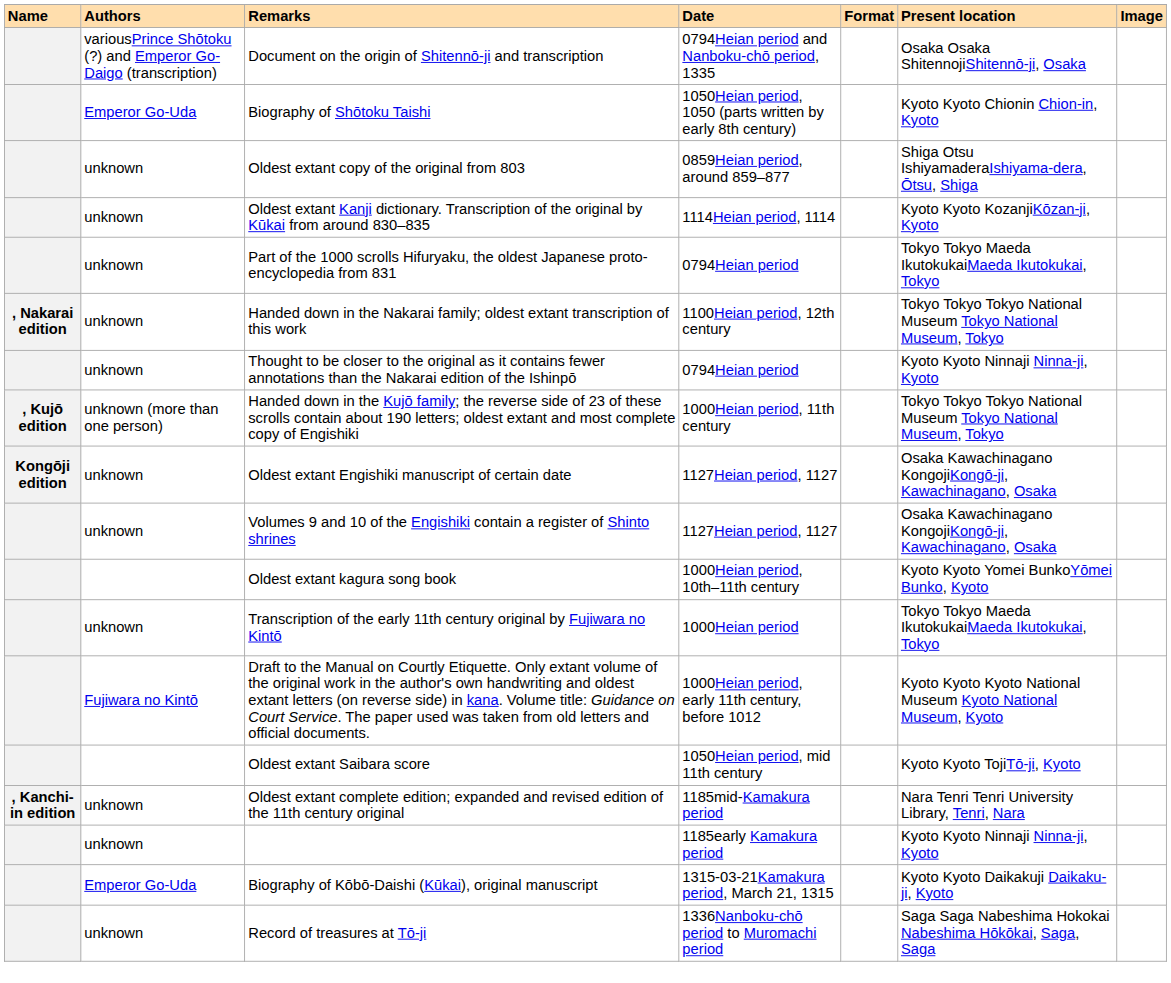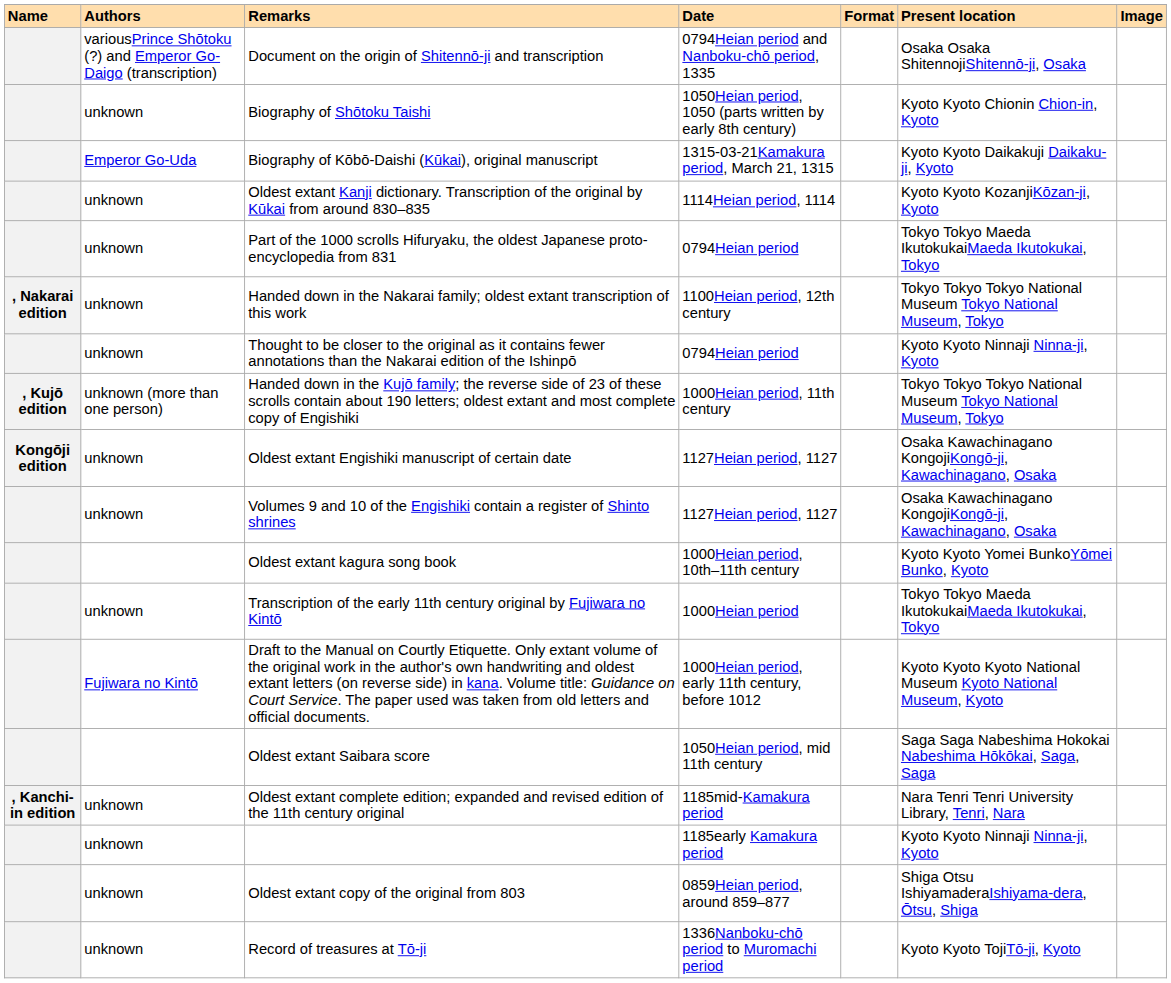 <table class="wikitable sortable" style="width:100%; background:#fff;">
 <tr>
 </tr>
 <tr>
 <th span="col" style="text-align:left; background:#ffdead;">Name</th>
 <th span="col" style="text-align:left; background:#ffdead;">Authors</th>
 <th span="col" style="text-align:left; background:#ffdead;" class="unsortable">Remarks</th>
 <th span="col" style="text-align:left; background:#ffdead;">Date</th>
 <th span="col" style="text-align:left; background:#ffdead;">Format</th>
 <th span="col" style="text-align:left; background:#ffdead;">Present location</th>
 <th span="col" style="text-align:left; background:#ffdead;" class="unsortable">Image</th>
 </tr>
 <tr>
 <th span="row"></th>
 <td><span>various</span><a href='#'>Prince Shōtoku</a> (?) and <a href='#'>Emperor Go-Daigo</a> (transcription)</td>
 <td>Document on the origin of <a href='#'>Shitennō-ji</a> and transcription</td>
 <td><span>0794</span><a href='#'>Heian period</a> and <a href='#'>Nanboku-chō period</a>, 1335</td>
 <td></td>
 <td><span>Osaka Osaka Shitennoji</span><a href='#'>Shitennō-ji</a>, <a href='#'>Osaka</a></td>
 <td></td>
 </tr>
 <tr>
 <th span="row"></th>
-<td><a href='#'>Emperor Go-Uda</a></td>
+<td>unknown</td>
 <td>Biography of <a href='#'>Shōtoku Taishi</a></td>
 <td><span>1050</span><a href='#'>Heian period</a>, 1050 (parts written by early 8th century)</td>
 <td></td>
 <td><span>Kyoto Kyoto Chionin</span> <a href='#'>Chion-in</a>, <a href='#'>Kyoto</a></td>
 <td></td>
 </tr>
 <tr>
 <th span="row"></th>
-<td>unknown</td>
-<td>Oldest extant copy of the original from 803</td>
-<td><span>0859</span><a href='#'>Heian period</a>, around 859–877</td>
+<td><a href='#'>Emperor Go-Uda</a></td>
+<td>Biography of Kōbō-Daishi (<a href='#'>Kūkai</a>), original manuscript</td>
+<td><span>1315-03-21</span><a href='#'>Kamakura period</a>, March 21, 1315</td>
 <td></td>
-<td><span>Shiga Otsu Ishiyamadera</span><a href='#'>Ishiyama-dera</a>, <a href='#'>Ōtsu</a>, <a href='#'>Shiga</a></td>
+<td><span>Kyoto Kyoto Daikakuji</span> <a href='#'>Daikaku-ji</a>, <a href='#'>Kyoto</a></td>
 <td></td>
 </tr>
 <tr>
 <th span="row"></th>
 <td>unknown</td>
 <td>Oldest extant <a href='#'>Kanji</a> dictionary. Transcription of the original by <a href='#'>Kūkai</a> from around 830–835</td>
 <td><span>1114</span><a href='#'>Heian period</a>, 1114</td>
 <td></td>
 <td><span>Kyoto Kyoto Kozanji</span><a href='#'>Kōzan-ji</a>, <a href='#'>Kyoto</a></td>
 <td></td>
 </tr>
 <tr>
 <th span="row"></th>
 <td>unknown</td>
 <td>Part of the 1000 scrolls Hifuryaku, the oldest Japanese proto-encyclopedia from 831</td>
 <td><span>0794</span><a href='#'>Heian period</a></td>
 <td></td>
 <td><span>Tokyo Tokyo Maeda Ikutokukai</span><a href='#'>Maeda Ikutokukai</a>, <a href='#'>Tokyo</a></td>
 <td></td>
 </tr>
 <tr>
 <th span="row">, Nakarai edition</th>
 <td>unknown</td>
 <td>Handed down in the Nakarai family; oldest extant transcription of this work</td>
 <td><span>1100</span><a href='#'>Heian period</a>, 12th century</td>
 <td></td>
 <td><span>Tokyo Tokyo Tokyo National Museum</span> <a href='#'>Tokyo National Museum</a>, <a href='#'>Tokyo</a></td>
 <td></td>
 </tr>
 <tr>
 <th span="row"></th>
 <td>unknown</td>
 <td>Thought to be closer to the original as it contains fewer annotations than the Nakarai edition of the Ishinpō</td>
 <td><span>0794</span><a href='#'>Heian period</a></td>
 <td></td>
 <td><span>Kyoto Kyoto Ninnaji</span> <a href='#'>Ninna-ji</a>, <a href='#'>Kyoto</a></td>
 <td></td>
 </tr>
 <tr>
 <th span="row">, Kujō edition</th>
 <td>unknown (more than one person)</td>
 <td>Handed down in the <a href='#'>Kujō family</a>; the reverse side of 23 of these scrolls contain about 190 letters; oldest extant and most complete copy of Engishiki</td>
 <td><span>1000</span><a href='#'>Heian period</a>, 11th century</td>
 <td></td>
 <td><span>Tokyo Tokyo Tokyo National Museum</span> <a href='#'>Tokyo National Museum</a>, <a href='#'>Tokyo</a></td>
 <td></td>
 </tr>
 <tr>
 <th span="row"> Kongōji edition</th>
 <td>unknown</td>
 <td>Oldest extant Engishiki manuscript of certain date</td>
 <td><span>1127</span><a href='#'>Heian period</a>, 1127</td>
 <td></td>
 <td><span>Osaka Kawachinagano Kongoji</span><a href='#'>Kongō-ji</a>, <a href='#'>Kawachinagano</a>, <a href='#'>Osaka</a></td>
 <td></td>
 </tr>
 <tr>
 <th span="row"></th>
 <td>unknown</td>
 <td>Volumes 9 and 10 of the <a href='#'>Engishiki</a> contain a register of <a href='#'>Shinto shrines</a></td>
 <td><span>1127</span><a href='#'>Heian period</a>, 1127</td>
 <td></td>
 <td><span>Osaka Kawachinagano Kongoji</span><a href='#'>Kongō-ji</a>, <a href='#'>Kawachinagano</a>, <a href='#'>Osaka</a></td>
 <td></td>
 </tr>
 <tr>
 <th span="row"></th>
 <td></td>
 <td>Oldest extant kagura song book</td>
 <td><span>1000</span><a href='#'>Heian period</a>, 10th–11th century</td>
 <td></td>
 <td><span>Kyoto Kyoto Yomei Bunko</span><a href='#'>Yōmei Bunko</a>, <a href='#'>Kyoto</a></td>
 <td></td>
 </tr>
 <tr>
 <th span="row"></th>
 <td>unknown</td>
 <td>Transcription of the early 11th century original by <a href='#'>Fujiwara no Kintō</a></td>
 <td><span>1000</span><a href='#'>Heian period</a></td>
 <td></td>
 <td><span>Tokyo Tokyo Maeda Ikutokukai</span><a href='#'>Maeda Ikutokukai</a>, <a href='#'>Tokyo</a></td>
 <td></td>
 </tr>
 <tr>
 <th span="row"></th>
 <td><a href='#'>Fujiwara no Kintō</a></td>
 <td>Draft to the Manual on Courtly Etiquette. Only extant volume of the original work in the author's own handwriting and oldest extant letters (on reverse side) in <a href='#'>kana</a>. Volume title: <em>Guidance on Court Service</em>. The paper used was taken from old letters and official documents.</td>
 <td><span>1000</span><a href='#'>Heian period</a>, early 11th century, before 1012</td>
 <td></td>
 <td><span>Kyoto Kyoto Kyoto National Museum</span> <a href='#'>Kyoto National Museum</a>, <a href='#'>Kyoto</a></td>
 <td></td>
 </tr>
 <tr>
 <th span="row"></th>
 <td></td>
 <td>Oldest extant Saibara score</td>
 <td><span>1050</span><a href='#'>Heian period</a>, mid 11th century</td>
 <td></td>
-<td><span>Kyoto Kyoto Toji</span><a href='#'>Tō-ji</a>, <a href='#'>Kyoto</a></td>
+<td><span>Saga Saga Nabeshima Hokokai</span> <a href='#'>Nabeshima Hōkōkai</a>, <a href='#'>Saga</a>, <a href='#'>Saga</a></td>
 <td></td>
 </tr>
 <tr>
 <th span="row">, Kanchi-in edition</th>
 <td>unknown</td>
 <td>Oldest extant complete edition; expanded and revised edition of the 11th century original</td>
 <td><span>1185</span>mid-<a href='#'>Kamakura period</a></td>
 <td></td>
 <td><span>Nara Tenri Tenri University Library</span>, <a href='#'>Tenri</a>, <a href='#'>Nara</a></td>
 <td></td>
 </tr>
 <tr>
 <th span="row"></th>
 <td>unknown</td>
 <td></td>
 <td><span>1185</span>early <a href='#'>Kamakura period</a></td>
 <td></td>
 <td><span>Kyoto Kyoto Ninnaji</span> <a href='#'>Ninna-ji</a>, <a href='#'>Kyoto</a></td>
 <td></td>
 </tr>
 <tr>
 <th span="row"></th>
-<td><a href='#'>Emperor Go-Uda</a></td>
-<td>Biography of Kōbō-Daishi (<a href='#'>Kūkai</a>), original manuscript</td>
-<td><span>1315-03-21</span><a href='#'>Kamakura period</a>, March 21, 1315</td>
+<td>unknown</td>
+<td>Oldest extant copy of the original from 803</td>
+<td><span>0859</span><a href='#'>Heian period</a>, around 859–877</td>
 <td></td>
-<td><span>Kyoto Kyoto Daikakuji</span> <a href='#'>Daikaku-ji</a>, <a href='#'>Kyoto</a></td>
+<td><span>Shiga Otsu Ishiyamadera</span><a href='#'>Ishiyama-dera</a>, <a href='#'>Ōtsu</a>, <a href='#'>Shiga</a></td>
 <td></td>
 </tr>
 <tr>
 <th span="row"></th>
 <td>unknown</td>
 <td>Record of treasures at <a href='#'>Tō-ji</a></td>
 <td><span>1336</span><a href='#'>Nanboku-chō period</a> to <a href='#'>Muromachi period</a></td>
 <td></td>
-<td><span>Saga Saga Nabeshima Hokokai</span> <a href='#'>Nabeshima Hōkōkai</a>, <a href='#'>Saga</a>, <a href='#'>Saga</a></td>
+<td><span>Kyoto Kyoto Toji</span><a href='#'>Tō-ji</a>, <a href='#'>Kyoto</a></td>
 <td></td>
 </tr>
 </table>
